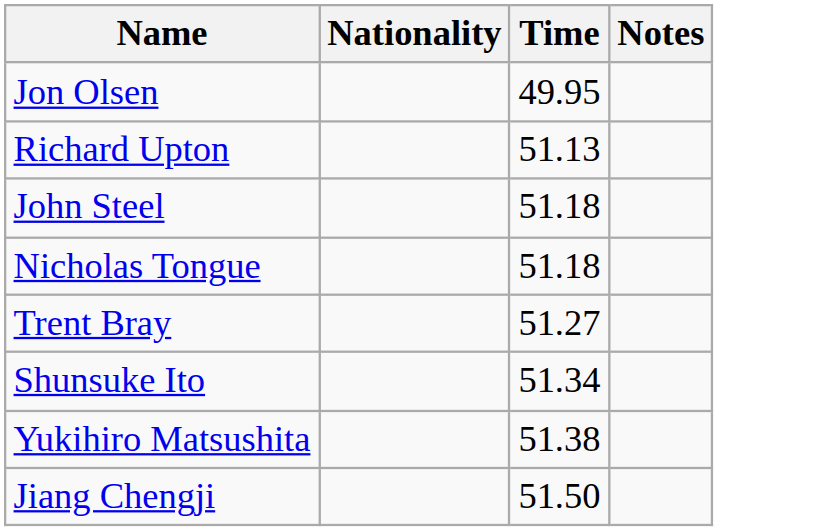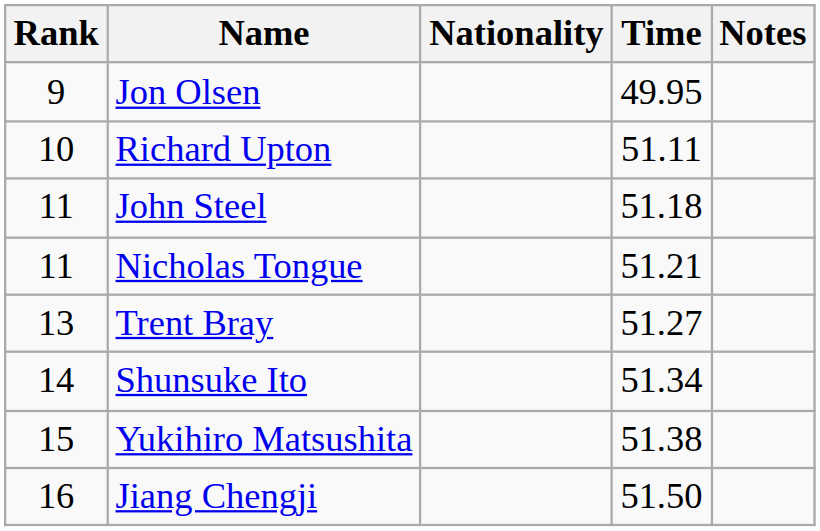 <table class="wikitable sortable" style="text-align:center">
 <tr>
+<th>Rank</th>
 <th>Name</th>
 <th>Nationality</th>
 <th>Time</th>
 <th>Notes</th>
 </tr>
 <tr>
+<td>9</td>
 <td align=left><a href='#'>Jon Olsen</a></td>
 <td align=left></td>
 <td>49.95</td>
 <td></td>
 </tr>
 <tr>
+<td>10</td>
 <td align=left><a href='#'>Richard Upton</a></td>
 <td align=left></td>
-<td>51.13</td>
+<td>51.11</td>
 <td></td>
 </tr>
 <tr>
+<td>11</td>
 <td align=left><a href='#'>John Steel</a></td>
 <td align=left></td>
 <td>51.18</td>
 <td></td>
 </tr>
 <tr>
+<td>11</td>
 <td align=left><a href='#'>Nicholas Tongue</a></td>
 <td align=left></td>
-<td>51.18</td>
+<td>51.21</td>
 <td></td>
 </tr>
 <tr>
+<td>13</td>
 <td align=left><a href='#'>Trent Bray</a></td>
 <td align=left></td>
 <td>51.27</td>
 <td></td>
 </tr>
 <tr>
+<td>14</td>
 <td align=left><a href='#'>Shunsuke Ito</a></td>
 <td align=left></td>
 <td>51.34</td>
 <td></td>
 </tr>
 <tr>
+<td>15</td>
 <td align=left><a href='#'>Yukihiro Matsushita</a></td>
 <td align=left></td>
 <td>51.38</td>
 <td></td>
 </tr>
 <tr>
+<td>16</td>
 <td align=left><a href='#'>Jiang Chengji</a></td>
 <td align=left></td>
 <td>51.50</td>
 <td></td>
 </tr>
 </table>
